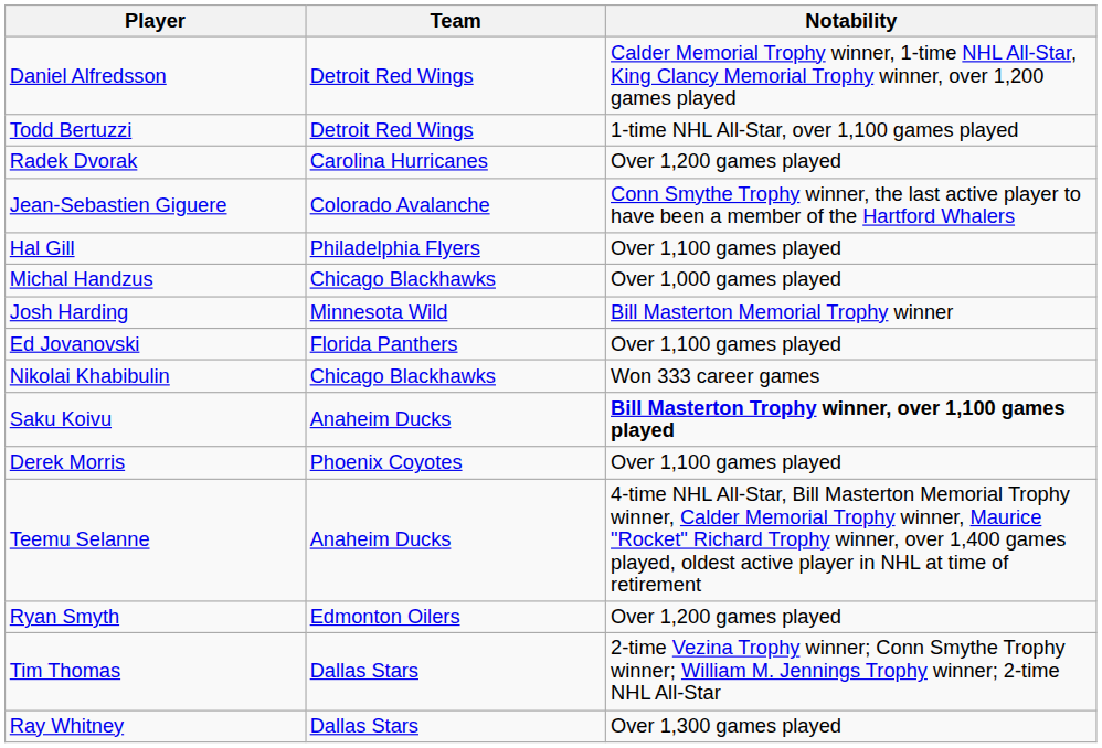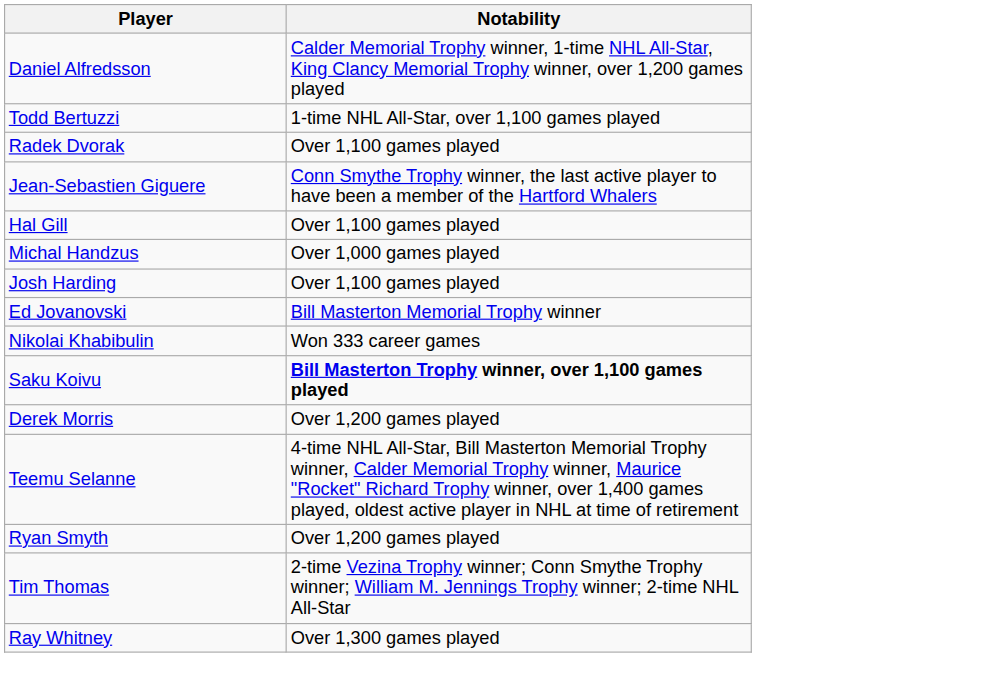 <table class="wikitable">
 <tr>
 <th style="width:15em">Player</th>
-<th style="width:15em">Team</th>
 <th style="width:25em">Notability</th>
 </tr>
 <tr>
 <td><a href='#'>Daniel Alfredsson</a></td>
-<td><a href='#'>Detroit Red Wings</a></td>
 <td><a href='#'>Calder Memorial Trophy</a> winner, 1-time <a href='#'>NHL All-Star</a>, <a href='#'>King Clancy Memorial Trophy</a> winner, over 1,200 games played</td>
 </tr>
 <tr>
 <td><a href='#'>Todd Bertuzzi</a></td>
-<td><a href='#'>Detroit Red Wings</a></td>
 <td>1-time NHL All-Star, over 1,100 games played</td>
 </tr>
 <tr>
 <td><a href='#'>Radek Dvorak</a></td>
-<td><a href='#'>Carolina Hurricanes</a></td>
-<td>Over 1,200 games played</td>
+<td>Over 1,100 games played</td>
 </tr>
 <tr>
 <td><a href='#'>Jean-Sebastien Giguere</a></td>
-<td><a href='#'>Colorado Avalanche</a></td>
 <td><a href='#'>Conn Smythe Trophy</a> winner, the last active player to have been a member of the <a href='#'>Hartford Whalers</a></td>
 </tr>
 <tr>
 <td><a href='#'>Hal Gill</a></td>
-<td><a href='#'>Philadelphia Flyers</a></td>
 <td>Over 1,100 games played</td>
 </tr>
 <tr>
 <td><a href='#'>Michal Handzus</a></td>
-<td><a href='#'>Chicago Blackhawks</a></td>
 <td>Over 1,000 games played</td>
 </tr>
 <tr>
 <td><a href='#'>Josh Harding</a></td>
-<td><a href='#'>Minnesota Wild</a></td>
+<td>Over 1,100 games played</td>
+</tr>
+<tr>
+<td><a href='#'>Ed Jovanovski</a></td>
 <td><a href='#'>Bill Masterton Memorial Trophy</a> winner</td>
 </tr>
 <tr>
-<td><a href='#'>Ed Jovanovski</a></td>
-<td><a href='#'>Florida Panthers</a></td>
-<td>Over 1,100 games played</td>
-</tr>
-<tr>
 <td><a href='#'>Nikolai Khabibulin</a></td>
-<td><a href='#'>Chicago Blackhawks</a></td>
 <td>Won 333 career games</td>
 </tr>
 <tr>
 <td><a href='#'>Saku Koivu</a></td>
-<td><a href='#'>Anaheim Ducks</a></td>
 <td><strong><a href='#'>Bill Masterton Trophy</a> winner, over 1,100 games played</strong></td>
 </tr>
 <tr>
 <td><a href='#'>Derek Morris</a></td>
-<td><a href='#'>Phoenix Coyotes</a></td>
-<td>Over 1,100 games played</td>
+<td>Over 1,200 games played</td>
 </tr>
 <tr>
 <td><a href='#'>Teemu Selanne</a></td>
-<td><a href='#'>Anaheim Ducks</a></td>
 <td>4-time NHL All-Star, Bill Masterton Memorial Trophy winner, <a href='#'>Calder Memorial Trophy</a> winner, <a href='#'>Maurice "Rocket" Richard Trophy</a> winner, over 1,400 games played, oldest active player in NHL at time of retirement</td>
 </tr>
 <tr>
 <td><a href='#'>Ryan Smyth</a></td>
-<td><a href='#'>Edmonton Oilers</a></td>
 <td>Over 1,200 games played</td>
 </tr>
 <tr>
 <td><a href='#'>Tim Thomas</a></td>
-<td><a href='#'>Dallas Stars</a></td>
 <td>2-time <a href='#'>Vezina Trophy</a> winner; Conn Smythe Trophy winner; <a href='#'>William M. Jennings Trophy</a> winner; 2-time NHL All-Star</td>
 </tr>
 <tr>
 <td><a href='#'>Ray Whitney</a></td>
-<td><a href='#'>Dallas Stars</a></td>
 <td>Over 1,300 games played<br></td>
 </tr>
 </table>
